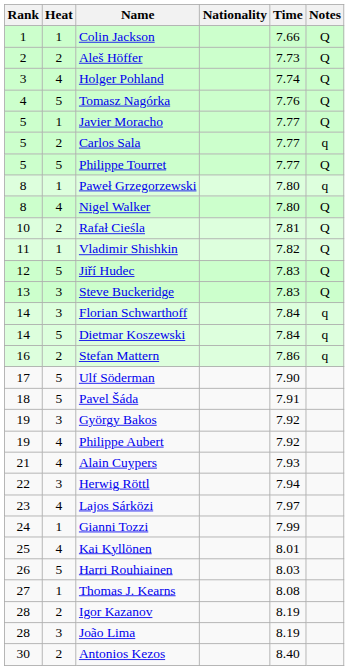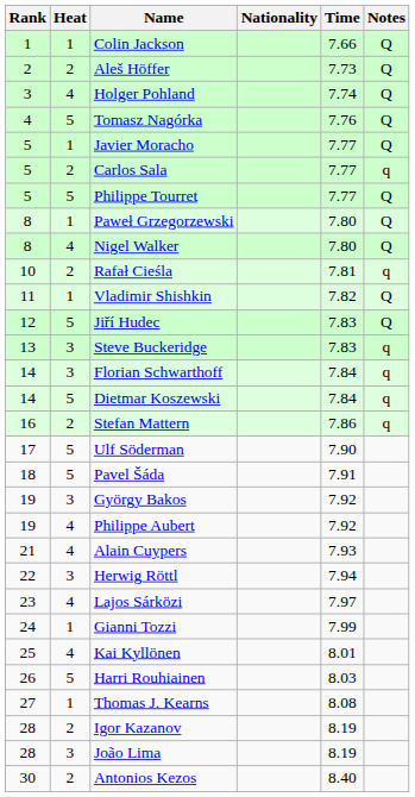 <table class="wikitable sortable" style="text-align:center">
 <tr>
 <th>Rank</th>
 <th>Heat</th>
 <th>Name</th>
 <th>Nationality</th>
 <th>Time</th>
 <th>Notes</th>
 </tr>
 <tr bgcolor=ccffcc>
 <td>1</td>
 <td>1</td>
 <td align="left"><a href='#'>Colin Jackson</a></td>
 <td align=left></td>
 <td>7.66</td>
 <td>Q</td>
 </tr>
 <tr bgcolor=ccffcc>
 <td>2</td>
 <td>2</td>
 <td align="left"><a href='#'>Aleš Höffer</a></td>
 <td align=left></td>
 <td>7.73</td>
 <td>Q</td>
 </tr>
 <tr bgcolor=ccffcc>
 <td>3</td>
 <td>4</td>
 <td align="left"><a href='#'>Holger Pohland</a></td>
 <td align=left></td>
 <td>7.74</td>
 <td>Q</td>
 </tr>
 <tr bgcolor=ccffcc>
 <td>4</td>
 <td>5</td>
 <td align="left"><a href='#'>Tomasz Nagórka</a></td>
 <td align=left></td>
 <td>7.76</td>
 <td>Q</td>
 </tr>
 <tr bgcolor=ccffcc>
 <td>5</td>
 <td>1</td>
 <td align="left"><a href='#'>Javier Moracho</a></td>
 <td align=left></td>
 <td>7.77</td>
 <td>Q</td>
 </tr>
 <tr bgcolor=ccffcc>
 <td>5</td>
 <td>2</td>
 <td align="left"><a href='#'>Carlos Sala</a></td>
 <td align=left></td>
 <td>7.77</td>
 <td>q</td>
 </tr>
 <tr bgcolor=ccffcc>
 <td>5</td>
 <td>5</td>
 <td align="left"><a href='#'>Philippe Tourret</a></td>
 <td align=left></td>
 <td>7.77</td>
 <td>Q</td>
 </tr>
 <tr bgcolor=ddffdd>
 <td>8</td>
 <td>1</td>
 <td align="left"><a href='#'>Paweł Grzegorzewski</a></td>
 <td align=left></td>
 <td>7.80</td>
-<td>q</td>
+<td>Q</td>
 </tr>
 <tr bgcolor=ccffcc>
 <td>8</td>
 <td>4</td>
 <td align="left"><a href='#'>Nigel Walker</a></td>
 <td align=left></td>
 <td>7.80</td>
 <td>Q</td>
 </tr>
 <tr bgcolor=ddffdd>
 <td>10</td>
 <td>2</td>
 <td align="left"><a href='#'>Rafał Cieśla</a></td>
 <td align=left></td>
 <td>7.81</td>
-<td>Q</td>
+<td>q</td>
 </tr>
 <tr bgcolor=ddffdd>
 <td>11</td>
 <td>1</td>
 <td align="left"><a href='#'>Vladimir Shishkin</a></td>
 <td align=left></td>
 <td>7.82</td>
 <td>Q</td>
 </tr>
 <tr bgcolor=ccffcc>
 <td>12</td>
 <td>5</td>
 <td align="left"><a href='#'>Jiří Hudec</a></td>
 <td align=left></td>
 <td>7.83</td>
 <td>Q</td>
 </tr>
 <tr bgcolor=ccffcc>
 <td>13</td>
 <td>3</td>
 <td align="left"><a href='#'>Steve Buckeridge</a></td>
 <td align=left></td>
 <td>7.83</td>
-<td>Q</td>
+<td>q</td>
 </tr>
 <tr bgcolor=ddffdd>
 <td>14</td>
 <td>3</td>
 <td align="left"><a href='#'>Florian Schwarthoff</a></td>
 <td align=left></td>
 <td>7.84</td>
 <td>q</td>
 </tr>
 <tr bgcolor=ddffdd>
 <td>14</td>
 <td>5</td>
 <td align="left"><a href='#'>Dietmar Koszewski</a></td>
 <td align=left></td>
 <td>7.84</td>
 <td>q</td>
 </tr>
 <tr bgcolor=ddffdd>
 <td>16</td>
 <td>2</td>
 <td align="left"><a href='#'>Stefan Mattern</a></td>
 <td align=left></td>
 <td>7.86</td>
 <td>q</td>
 </tr>
 <tr>
 <td>17</td>
 <td>5</td>
 <td align="left"><a href='#'>Ulf Söderman</a></td>
 <td align=left></td>
 <td>7.90</td>
 <td></td>
 </tr>
 <tr>
 <td>18</td>
 <td>5</td>
 <td align="left"><a href='#'>Pavel Šáda</a></td>
 <td align=left></td>
 <td>7.91</td>
 <td></td>
 </tr>
 <tr>
 <td>19</td>
 <td>3</td>
 <td align="left"><a href='#'>György Bakos</a></td>
 <td align=left></td>
 <td>7.92</td>
 <td></td>
 </tr>
 <tr>
 <td>19</td>
 <td>4</td>
 <td align="left"><a href='#'>Philippe Aubert</a></td>
 <td align=left></td>
 <td>7.92</td>
 <td></td>
 </tr>
 <tr>
 <td>21</td>
 <td>4</td>
 <td align="left"><a href='#'>Alain Cuypers</a></td>
 <td align=left></td>
 <td>7.93</td>
 <td></td>
 </tr>
 <tr>
 <td>22</td>
 <td>3</td>
 <td align="left"><a href='#'>Herwig Röttl</a></td>
 <td align=left></td>
 <td>7.94</td>
 <td></td>
 </tr>
 <tr>
 <td>23</td>
 <td>4</td>
 <td align="left"><a href='#'>Lajos Sárközi</a></td>
 <td align=left></td>
 <td>7.97</td>
 <td></td>
 </tr>
 <tr>
 <td>24</td>
 <td>1</td>
 <td align="left"><a href='#'>Gianni Tozzi</a></td>
 <td align=left></td>
 <td>7.99</td>
 <td></td>
 </tr>
 <tr>
 <td>25</td>
 <td>4</td>
 <td align="left"><a href='#'>Kai Kyllönen</a></td>
 <td align=left></td>
 <td>8.01</td>
 <td></td>
 </tr>
 <tr>
 <td>26</td>
 <td>5</td>
 <td align="left"><a href='#'>Harri Rouhiainen</a></td>
 <td align=left></td>
 <td>8.03</td>
 <td></td>
 </tr>
 <tr>
 <td>27</td>
 <td>1</td>
 <td align="left"><a href='#'>Thomas J. Kearns</a></td>
 <td align=left></td>
 <td>8.08</td>
 <td></td>
 </tr>
 <tr>
 <td>28</td>
 <td>2</td>
 <td align="left"><a href='#'>Igor Kazanov</a></td>
 <td align=left></td>
 <td>8.19</td>
 <td></td>
 </tr>
 <tr>
 <td>28</td>
 <td>3</td>
 <td align="left"><a href='#'>João Lima</a></td>
 <td align=left></td>
 <td>8.19</td>
 <td></td>
 </tr>
 <tr>
 <td>30</td>
 <td>2</td>
 <td align="left"><a href='#'>Antonios Kezos</a></td>
 <td align=left></td>
 <td>8.40</td>
 <td></td>
 </tr>
 </table>
